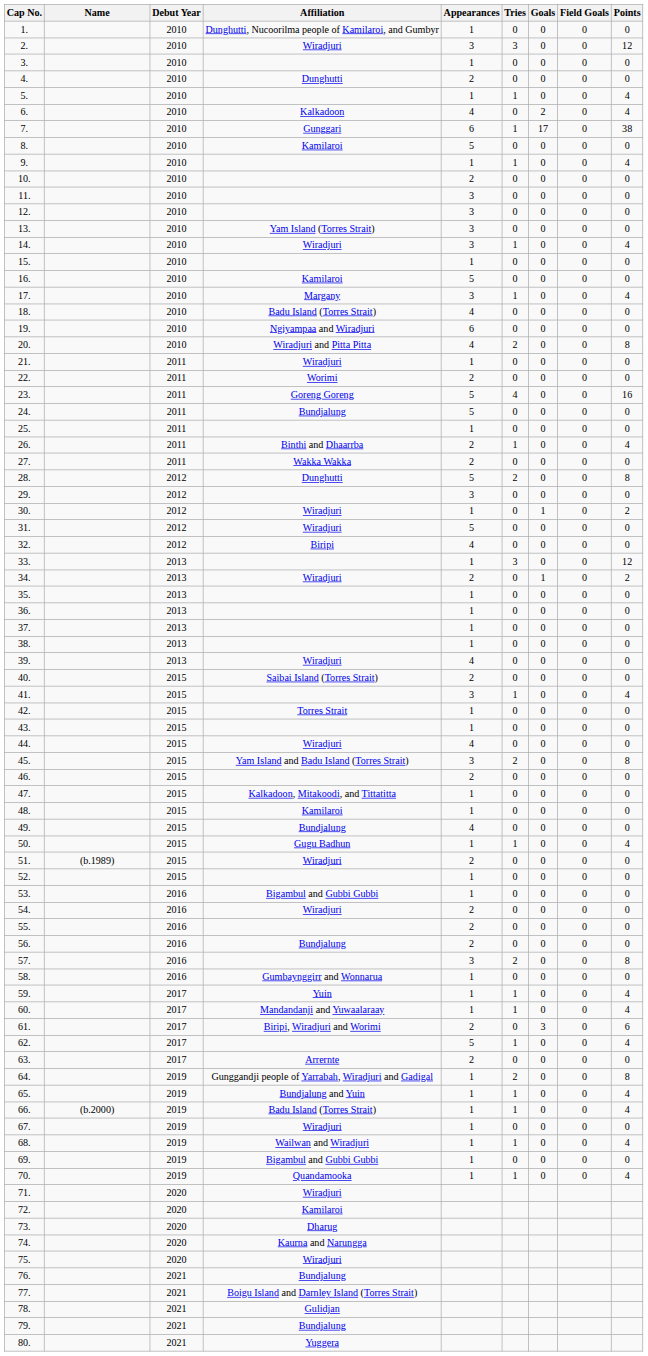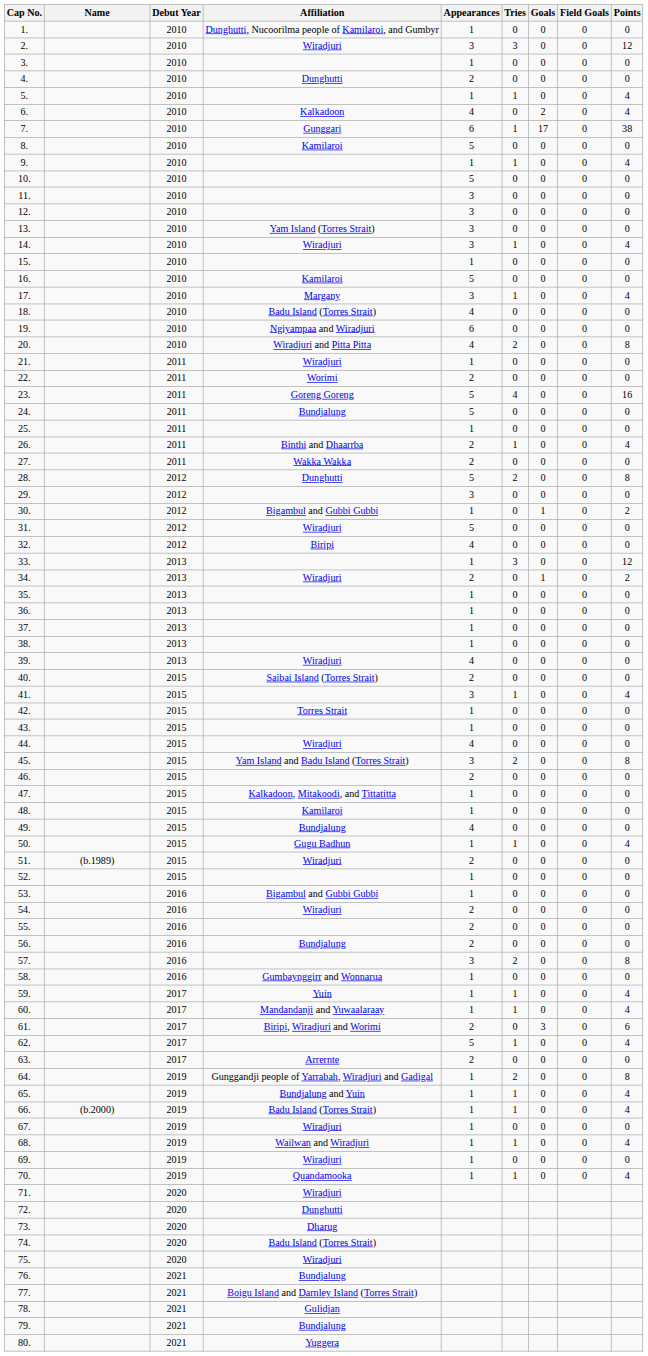 <table class="wikitable sortable" style="text-align: center; font-size:90%">
 <tr>
 <th>Cap No.</th>
 <th style="width:10em">Name</th>
 <th>Debut Year</th>
 <th>Affiliation</th>
 <th>Appearances</th>
 <th>Tries</th>
 <th>Goals</th>
 <th>Field Goals</th>
 <th>Points</th>
 </tr>
 <tr>
 <td>1.</td>
 <td></td>
 <td>2010</td>
 <td><a href='#'>Dunghutti</a>, Nucoorilma people of <a href='#'>Kamilaroi</a>, and Gumbyr</td>
 <td>1</td>
 <td>0</td>
 <td>0</td>
 <td>0</td>
 <td>0</td>
 </tr>
 <tr>
 <td>2.</td>
 <td></td>
 <td>2010</td>
 <td><a href='#'>Wiradjuri</a></td>
 <td>3</td>
 <td>3</td>
 <td>0</td>
 <td>0</td>
 <td>12</td>
 </tr>
 <tr>
 <td>3.</td>
 <td></td>
 <td>2010</td>
 <td></td>
 <td>1</td>
 <td>0</td>
 <td>0</td>
 <td>0</td>
 <td>0</td>
 </tr>
 <tr>
 <td>4.</td>
 <td></td>
 <td>2010</td>
 <td><a href='#'>Dunghutti</a></td>
 <td>2</td>
 <td>0</td>
 <td>0</td>
 <td>0</td>
 <td>0</td>
 </tr>
 <tr>
 <td>5.</td>
 <td></td>
 <td>2010</td>
 <td></td>
 <td>1</td>
 <td>1</td>
 <td>0</td>
 <td>0</td>
 <td>4</td>
 </tr>
 <tr>
 <td>6.</td>
 <td></td>
 <td>2010</td>
 <td><a href='#'>Kalkadoon</a></td>
 <td>4</td>
 <td>0</td>
 <td>2</td>
 <td>0</td>
 <td>4</td>
 </tr>
 <tr>
 <td>7.</td>
 <td></td>
 <td>2010</td>
 <td><a href='#'>Gunggari</a></td>
 <td>6</td>
 <td>1</td>
 <td>17</td>
 <td>0</td>
 <td>38</td>
 </tr>
 <tr>
 <td>8.</td>
 <td></td>
 <td>2010</td>
 <td><a href='#'>Kamilaroi</a></td>
 <td>5</td>
 <td>0</td>
 <td>0</td>
 <td>0</td>
 <td>0</td>
 </tr>
 <tr>
 <td>9.</td>
 <td></td>
 <td>2010</td>
 <td></td>
 <td>1</td>
 <td>1</td>
 <td>0</td>
 <td>0</td>
 <td>4</td>
 </tr>
 <tr>
 <td>10.</td>
 <td></td>
 <td>2010</td>
 <td></td>
-<td>2</td>
+<td>5</td>
 <td>0</td>
 <td>0</td>
 <td>0</td>
 <td>0</td>
 </tr>
 <tr>
 <td>11.</td>
 <td></td>
 <td>2010</td>
 <td></td>
 <td>3</td>
 <td>0</td>
 <td>0</td>
 <td>0</td>
 <td>0</td>
 </tr>
 <tr>
 <td>12.</td>
 <td></td>
 <td>2010</td>
 <td></td>
 <td>3</td>
 <td>0</td>
 <td>0</td>
 <td>0</td>
 <td>0</td>
 </tr>
 <tr>
 <td>13.</td>
 <td></td>
 <td>2010</td>
 <td><a href='#'>Yam Island</a> (<a href='#'>Torres Strait</a>)</td>
 <td>3</td>
 <td>0</td>
 <td>0</td>
 <td>0</td>
 <td>0</td>
 </tr>
 <tr>
 <td>14.</td>
 <td></td>
 <td>2010</td>
 <td><a href='#'>Wiradjuri</a></td>
 <td>3</td>
 <td>1</td>
 <td>0</td>
 <td>0</td>
 <td>4</td>
 </tr>
 <tr>
 <td>15.</td>
 <td></td>
 <td>2010</td>
 <td></td>
 <td>1</td>
 <td>0</td>
 <td>0</td>
 <td>0</td>
 <td>0</td>
 </tr>
 <tr>
 <td>16.</td>
 <td></td>
 <td>2010</td>
 <td><a href='#'>Kamilaroi</a></td>
 <td>5</td>
 <td>0</td>
 <td>0</td>
 <td>0</td>
 <td>0</td>
 </tr>
 <tr>
 <td>17.</td>
 <td></td>
 <td>2010</td>
 <td><a href='#'>Margany</a></td>
 <td>3</td>
 <td>1</td>
 <td>0</td>
 <td>0</td>
 <td>4</td>
 </tr>
 <tr>
 <td>18.</td>
 <td></td>
 <td>2010</td>
 <td><a href='#'>Badu Island</a> (<a href='#'>Torres Strait</a>)</td>
 <td>4</td>
 <td>0</td>
 <td>0</td>
 <td>0</td>
 <td>0</td>
 </tr>
 <tr>
 <td>19.</td>
 <td></td>
 <td>2010</td>
 <td><a href='#'>Ngiyampaa</a> and <a href='#'>Wiradjuri</a></td>
 <td>6</td>
 <td>0</td>
 <td>0</td>
 <td>0</td>
 <td>0</td>
 </tr>
 <tr>
 <td>20.</td>
 <td></td>
 <td>2010</td>
 <td><a href='#'>Wiradjuri</a> and <a href='#'>Pitta Pitta</a></td>
 <td>4</td>
 <td>2</td>
 <td>0</td>
 <td>0</td>
 <td>8</td>
 </tr>
 <tr>
 <td>21.</td>
 <td></td>
 <td>2011</td>
 <td><a href='#'>Wiradjuri</a></td>
 <td>1</td>
 <td>0</td>
 <td>0</td>
 <td>0</td>
 <td>0</td>
 </tr>
 <tr>
 <td>22.</td>
 <td></td>
 <td>2011</td>
 <td><a href='#'>Worimi</a></td>
 <td>2</td>
 <td>0</td>
 <td>0</td>
 <td>0</td>
 <td>0</td>
 </tr>
 <tr>
 <td>23.</td>
 <td></td>
 <td>2011</td>
 <td><a href='#'>Goreng Goreng</a></td>
 <td>5</td>
 <td>4</td>
 <td>0</td>
 <td>0</td>
 <td>16</td>
 </tr>
 <tr>
 <td>24.</td>
 <td></td>
 <td>2011</td>
 <td><a href='#'>Bundjalung</a></td>
 <td>5</td>
 <td>0</td>
 <td>0</td>
 <td>0</td>
 <td>0</td>
 </tr>
 <tr>
 <td>25.</td>
 <td></td>
 <td>2011</td>
 <td></td>
 <td>1</td>
 <td>0</td>
 <td>0</td>
 <td>0</td>
 <td>0</td>
 </tr>
 <tr>
 <td>26.</td>
 <td></td>
 <td>2011</td>
 <td><a href='#'>Binthi</a> and <a href='#'>Dhaarrba</a></td>
 <td>2</td>
 <td>1</td>
 <td>0</td>
 <td>0</td>
 <td>4</td>
 </tr>
 <tr>
 <td>27.</td>
 <td></td>
 <td>2011</td>
 <td><a href='#'>Wakka Wakka</a></td>
 <td>2</td>
 <td>0</td>
 <td>0</td>
 <td>0</td>
 <td>0</td>
 </tr>
 <tr>
 <td>28.</td>
 <td></td>
 <td>2012</td>
 <td><a href='#'>Dunghutti</a></td>
 <td>5</td>
 <td>2</td>
 <td>0</td>
 <td>0</td>
 <td>8</td>
 </tr>
 <tr>
 <td>29.</td>
 <td></td>
 <td>2012</td>
 <td></td>
 <td>3</td>
 <td>0</td>
 <td>0</td>
 <td>0</td>
 <td>0</td>
 </tr>
 <tr>
 <td>30.</td>
 <td></td>
 <td>2012</td>
-<td><a href='#'>Wiradjuri</a></td>
+<td><a href='#'>Bigambul</a> and <a href='#'>Gubbi Gubbi</a></td>
 <td>1</td>
 <td>0</td>
 <td>1</td>
 <td>0</td>
 <td>2</td>
 </tr>
 <tr>
 <td>31.</td>
 <td></td>
 <td>2012</td>
 <td><a href='#'>Wiradjuri</a></td>
 <td>5</td>
 <td>0</td>
 <td>0</td>
 <td>0</td>
 <td>0</td>
 </tr>
 <tr>
 <td>32.</td>
 <td></td>
 <td>2012</td>
 <td><a href='#'>Biripi</a></td>
 <td>4</td>
 <td>0</td>
 <td>0</td>
 <td>0</td>
 <td>0</td>
 </tr>
 <tr>
 <td>33.</td>
 <td></td>
 <td>2013</td>
 <td></td>
 <td>1</td>
 <td>3</td>
 <td>0</td>
 <td>0</td>
 <td>12</td>
 </tr>
 <tr>
 <td>34.</td>
 <td></td>
 <td>2013</td>
 <td><a href='#'>Wiradjuri</a></td>
 <td>2</td>
 <td>0</td>
 <td>1</td>
 <td>0</td>
 <td>2</td>
 </tr>
 <tr>
 <td>35.</td>
 <td></td>
 <td>2013</td>
 <td></td>
 <td>1</td>
 <td>0</td>
 <td>0</td>
 <td>0</td>
 <td>0</td>
 </tr>
 <tr>
 <td>36.</td>
 <td></td>
 <td>2013</td>
 <td></td>
 <td>1</td>
 <td>0</td>
 <td>0</td>
 <td>0</td>
 <td>0</td>
 </tr>
 <tr>
 <td>37.</td>
 <td></td>
 <td>2013</td>
 <td></td>
 <td>1</td>
 <td>0</td>
 <td>0</td>
 <td>0</td>
 <td>0</td>
 </tr>
 <tr>
 <td>38.</td>
 <td></td>
 <td>2013</td>
 <td></td>
 <td>1</td>
 <td>0</td>
 <td>0</td>
 <td>0</td>
 <td>0</td>
 </tr>
 <tr>
 <td>39.</td>
 <td></td>
 <td>2013</td>
 <td><a href='#'>Wiradjuri</a></td>
 <td>4</td>
 <td>0</td>
 <td>0</td>
 <td>0</td>
 <td>0</td>
 </tr>
 <tr>
 <td>40.</td>
 <td></td>
 <td>2015</td>
 <td><a href='#'>Saibai Island</a> (<a href='#'>Torres Strait</a>)</td>
 <td>2</td>
 <td>0</td>
 <td>0</td>
 <td>0</td>
 <td>0</td>
 </tr>
 <tr>
 <td>41.</td>
 <td></td>
 <td>2015</td>
 <td></td>
 <td>3</td>
 <td>1</td>
 <td>0</td>
 <td>0</td>
 <td>4</td>
 </tr>
 <tr>
 <td>42.</td>
 <td></td>
 <td>2015</td>
 <td><a href='#'>Torres Strait</a></td>
 <td>1</td>
 <td>0</td>
 <td>0</td>
 <td>0</td>
 <td>0</td>
 </tr>
 <tr>
 <td>43.</td>
 <td></td>
 <td>2015</td>
 <td></td>
 <td>1</td>
 <td>0</td>
 <td>0</td>
 <td>0</td>
 <td>0</td>
 </tr>
 <tr>
 <td>44.</td>
 <td></td>
 <td>2015</td>
 <td><a href='#'>Wiradjuri</a></td>
 <td>4</td>
 <td>0</td>
 <td>0</td>
 <td>0</td>
 <td>0</td>
 </tr>
 <tr>
 <td>45.</td>
 <td></td>
 <td>2015</td>
 <td><a href='#'>Yam Island</a> and <a href='#'>Badu Island</a> (<a href='#'>Torres Strait</a>)</td>
 <td>3</td>
 <td>2</td>
 <td>0</td>
 <td>0</td>
 <td>8</td>
 </tr>
 <tr>
 <td>46.</td>
 <td></td>
 <td>2015</td>
 <td></td>
 <td>2</td>
 <td>0</td>
 <td>0</td>
 <td>0</td>
 <td>0</td>
 </tr>
 <tr>
 <td>47.</td>
 <td></td>
 <td>2015</td>
 <td><a href='#'>Kalkadoon</a>, <a href='#'>Mitakoodi</a>, and <a href='#'>Tittatitta</a></td>
 <td>1</td>
 <td>0</td>
 <td>0</td>
 <td>0</td>
 <td>0</td>
 </tr>
 <tr>
 <td>48.</td>
 <td></td>
 <td>2015</td>
 <td><a href='#'>Kamilaroi</a></td>
 <td>1</td>
 <td>0</td>
 <td>0</td>
 <td>0</td>
 <td>0</td>
 </tr>
 <tr>
 <td>49.</td>
 <td></td>
 <td>2015</td>
 <td><a href='#'>Bundjalung</a></td>
 <td>4</td>
 <td>0</td>
 <td>0</td>
 <td>0</td>
 <td>0</td>
 </tr>
 <tr>
 <td>50.</td>
 <td></td>
 <td>2015</td>
 <td><a href='#'>Gugu Badhun</a></td>
 <td>1</td>
 <td>1</td>
 <td>0</td>
 <td>0</td>
 <td>4</td>
 </tr>
 <tr>
 <td>51.</td>
 <td> (b.1989)</td>
 <td>2015</td>
 <td><a href='#'>Wiradjuri</a></td>
 <td>2</td>
 <td>0</td>
 <td>0</td>
 <td>0</td>
 <td>0</td>
 </tr>
 <tr>
 <td>52.</td>
 <td></td>
 <td>2015</td>
 <td></td>
 <td>1</td>
 <td>0</td>
 <td>0</td>
 <td>0</td>
 <td>0</td>
 </tr>
 <tr>
 <td>53.</td>
 <td></td>
 <td>2016</td>
 <td><a href='#'>Bigambul</a> and <a href='#'>Gubbi Gubbi</a></td>
 <td>1</td>
 <td>0</td>
 <td>0</td>
 <td>0</td>
 <td>0</td>
 </tr>
 <tr>
 <td>54.</td>
 <td></td>
 <td>2016</td>
 <td><a href='#'>Wiradjuri</a></td>
 <td>2</td>
 <td>0</td>
 <td>0</td>
 <td>0</td>
 <td>0</td>
 </tr>
 <tr>
 <td>55.</td>
 <td></td>
 <td>2016</td>
 <td></td>
 <td>2</td>
 <td>0</td>
 <td>0</td>
 <td>0</td>
 <td>0</td>
 </tr>
 <tr>
 <td>56.</td>
 <td></td>
 <td>2016</td>
 <td><a href='#'>Bundjalung</a></td>
 <td>2</td>
 <td>0</td>
 <td>0</td>
 <td>0</td>
 <td>0</td>
 </tr>
 <tr>
 <td>57.</td>
 <td></td>
 <td>2016</td>
 <td></td>
 <td>3</td>
 <td>2</td>
 <td>0</td>
 <td>0</td>
 <td>8</td>
 </tr>
 <tr>
 <td>58.</td>
 <td></td>
 <td>2016</td>
 <td><a href='#'>Gumbaynggirr</a> and <a href='#'>Wonnarua</a></td>
 <td>1</td>
 <td>0</td>
 <td>0</td>
 <td>0</td>
 <td>0</td>
 </tr>
 <tr>
 <td>59.</td>
 <td></td>
 <td>2017</td>
 <td><a href='#'>Yuin</a></td>
 <td>1</td>
 <td>1</td>
 <td>0</td>
 <td>0</td>
 <td>4</td>
 </tr>
 <tr>
 <td>60.</td>
 <td></td>
 <td>2017</td>
 <td><a href='#'>Mandandanji</a> and <a href='#'>Yuwaalaraay</a></td>
 <td>1</td>
 <td>1</td>
 <td>0</td>
 <td>0</td>
 <td>4</td>
 </tr>
 <tr>
 <td>61.</td>
 <td></td>
 <td>2017</td>
 <td><a href='#'>Biripi</a>, <a href='#'>Wiradjuri</a> and <a href='#'>Worimi</a></td>
 <td>2</td>
 <td>0</td>
 <td>3</td>
 <td>0</td>
 <td>6</td>
 </tr>
 <tr>
 <td>62.</td>
 <td></td>
 <td>2017</td>
 <td></td>
 <td>5</td>
 <td>1</td>
 <td>0</td>
 <td>0</td>
 <td>4</td>
 </tr>
 <tr>
 <td>63.</td>
 <td></td>
 <td>2017</td>
 <td><a href='#'>Arrernte</a></td>
 <td>2</td>
 <td>0</td>
 <td>0</td>
 <td>0</td>
 <td>0</td>
 </tr>
 <tr>
 <td>64.</td>
 <td></td>
 <td>2019</td>
 <td>Gunggandji people of <a href='#'>Yarrabah</a>, <a href='#'>Wiradjuri</a> and <a href='#'>Gadigal</a></td>
 <td>1</td>
 <td>2</td>
 <td>0</td>
 <td>0</td>
 <td>8</td>
 </tr>
 <tr>
 <td>65.</td>
 <td></td>
 <td>2019</td>
 <td><a href='#'>Bundjalung</a> and <a href='#'>Yuin</a></td>
 <td>1</td>
 <td>1</td>
 <td>0</td>
 <td>0</td>
 <td>4</td>
 </tr>
 <tr>
 <td>66.</td>
 <td> (b.2000)</td>
 <td>2019</td>
 <td><a href='#'>Badu Island</a> (<a href='#'>Torres Strait</a>)</td>
 <td>1</td>
 <td>1</td>
 <td>0</td>
 <td>0</td>
 <td>4</td>
 </tr>
 <tr>
 <td>67.</td>
 <td></td>
 <td>2019</td>
 <td><a href='#'>Wiradjuri</a></td>
 <td>1</td>
 <td>0</td>
 <td>0</td>
 <td>0</td>
 <td>0</td>
 </tr>
 <tr>
 <td>68.</td>
 <td></td>
 <td>2019</td>
 <td><a href='#'>Wailwan</a> and <a href='#'>Wiradjuri</a></td>
 <td>1</td>
 <td>1</td>
 <td>0</td>
 <td>0</td>
 <td>4</td>
 </tr>
 <tr>
 <td>69.</td>
 <td></td>
 <td>2019</td>
-<td><a href='#'>Bigambul</a> and <a href='#'>Gubbi Gubbi</a></td>
+<td><a href='#'>Wiradjuri</a></td>
 <td>1</td>
 <td>0</td>
 <td>0</td>
 <td>0</td>
 <td>0</td>
 </tr>
 <tr>
 <td>70.</td>
 <td></td>
 <td>2019</td>
 <td><a href='#'>Quandamooka</a></td>
 <td>1</td>
 <td>1</td>
 <td>0</td>
 <td>0</td>
 <td>4</td>
 </tr>
 <tr>
 <td>71.</td>
 <td></td>
 <td>2020</td>
 <td><a href='#'>Wiradjuri</a></td>
 <td></td>
 <td></td>
 <td></td>
 <td></td>
 <td></td>
 </tr>
 <tr>
 <td>72.</td>
 <td></td>
 <td>2020</td>
-<td><a href='#'>Kamilaroi</a></td>
+<td><a href='#'>Dunghutti</a></td>
 <td></td>
 <td></td>
 <td></td>
 <td></td>
 <td></td>
 </tr>
 <tr>
 <td>73.</td>
 <td></td>
 <td>2020</td>
 <td><a href='#'>Dharug</a></td>
 <td></td>
 <td></td>
 <td></td>
 <td></td>
 <td></td>
 </tr>
 <tr>
 <td>74.</td>
 <td></td>
 <td>2020</td>
-<td><a href='#'>Kaurna</a> and <a href='#'>Narungga</a></td>
+<td><a href='#'>Badu Island</a> (<a href='#'>Torres Strait</a>)</td>
 <td></td>
 <td></td>
 <td></td>
 <td></td>
 <td></td>
 </tr>
 <tr>
 <td>75.</td>
 <td></td>
 <td>2020</td>
 <td><a href='#'>Wiradjuri</a></td>
 <td></td>
 <td></td>
 <td></td>
 <td></td>
 <td></td>
 </tr>
 <tr>
 <td>76.</td>
 <td></td>
 <td>2021</td>
 <td><a href='#'>Bundjalung</a></td>
 <td></td>
 <td></td>
 <td></td>
 <td></td>
 <td></td>
 </tr>
 <tr>
 <td>77.</td>
 <td></td>
 <td>2021</td>
 <td><a href='#'>Boigu Island</a> and <a href='#'>Darnley Island</a> (<a href='#'>Torres Strait</a>)</td>
 <td></td>
 <td></td>
 <td></td>
 <td></td>
 <td></td>
 </tr>
 <tr>
 <td>78.</td>
 <td></td>
 <td>2021</td>
 <td><a href='#'>Gulidjan</a></td>
 <td></td>
 <td></td>
 <td></td>
 <td></td>
 <td></td>
 </tr>
 <tr>
 <td>79.</td>
 <td></td>
 <td>2021</td>
 <td><a href='#'>Bundjalung</a></td>
 <td></td>
 <td></td>
 <td></td>
 <td></td>
 <td></td>
 </tr>
 <tr>
 <td>80.</td>
 <td></td>
 <td>2021</td>
 <td><a href='#'>Yuggera</a></td>
 <td></td>
 <td></td>
 <td></td>
 <td></td>
 <td></td>
 </tr>
 </table>
